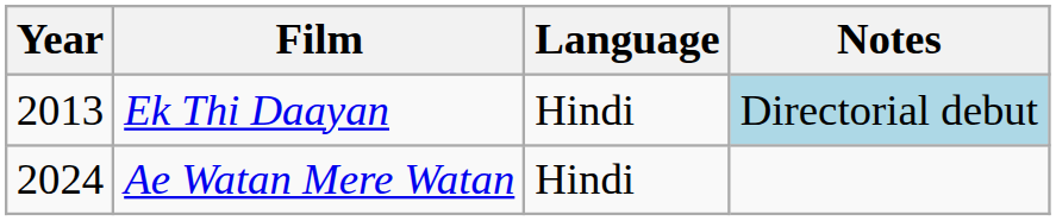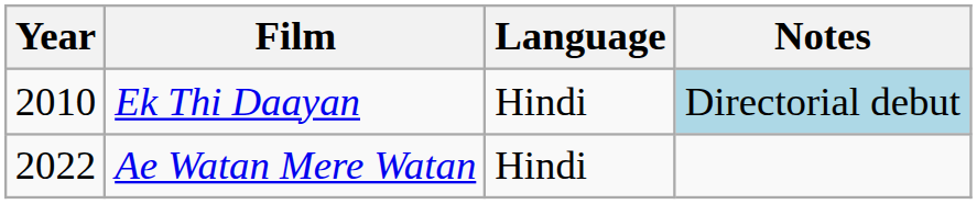 <table class="wikitable sortable">
 <tr>
 <th>Year</th>
 <th>Film</th>
 <th>Language</th>
 <th>Notes</th>
 </tr>
 <tr>
-<td>2013</td>
+<td>2010</td>
 <td><em><a href='#'>Ek Thi Daayan</a></em></td>
 <td>Hindi</td>
 <td style="background: lightblue;">Directorial debut</td>
 </tr>
 <tr>
-<td>2024</td>
+<td>2022</td>
 <td><em><a href='#'>Ae Watan Mere Watan</a></em></td>
 <td>Hindi</td>
 <td></td>
 </tr>
 </table>
